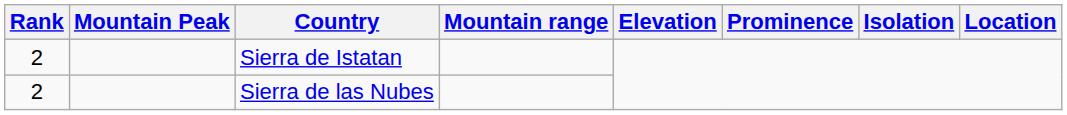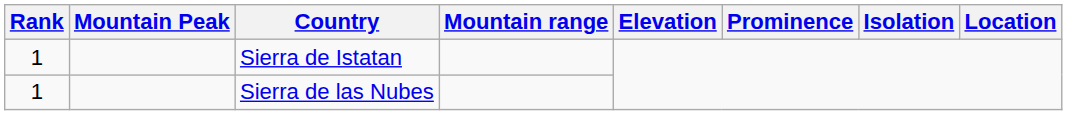 <table class="wikitable sortable">
 <tr>
 <th><a href='#'>Rank</a></th>
 <th><a href='#'>Mountain Peak</a></th>
 <th><a href='#'>Country</a></th>
 <th><a href='#'>Mountain range</a></th>
 <th><a href='#'>Elevation</a></th>
 <th><a href='#'>Prominence</a></th>
 <th><a href='#'>Isolation</a></th>
 <th><a href='#'>Location</a></th>
 </tr>
 <tr>
-<td align=center>2<br></td>
+<td align=center>1<br></td>
 <td><br></td>
 <td><a href='#'>Sierra de Istatan</a><br></td>
 <td></td>
 </tr>
 <tr>
-<td align=center>2<br></td>
+<td align=center>1<br></td>
 <td></td>
 <td><a href='#'>Sierra de las Nubes</a><br></td>
 <td></td>
 </tr>
 </table>
